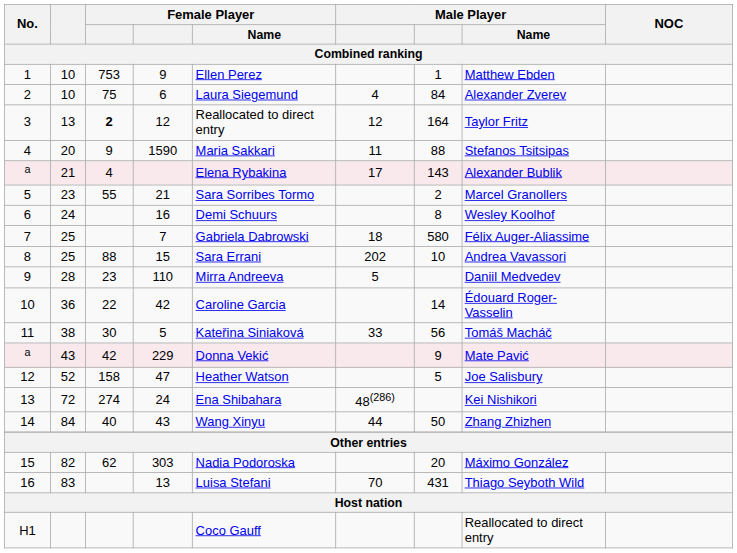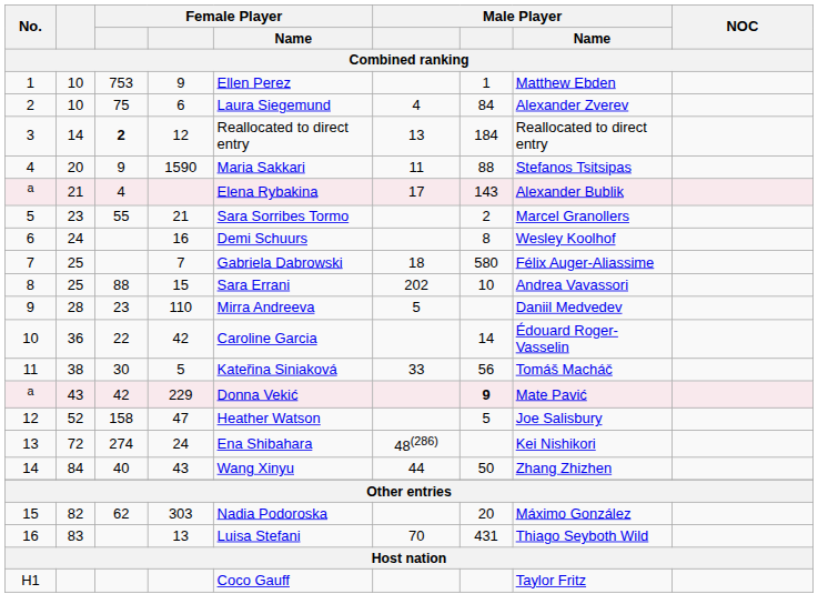 <table class="sortable wikitable nowrap" style="text-align:center;" width=900>
 <tr>
 <th rowspan="2">No.</th>
 <th rowspan="2"></th>
 <th colspan="3">Female Player</th>
 <th colspan="3">Male Player</th>
 <th width=150 rowspan="2">NOC</th>
 </tr>
 <tr style="font-size: 95%">
 <th></th>
 <th></th>
 <th width=170>Name</th>
 <th></th>
 <th></th>
 <th width=170>Name</th>
 </tr>
 <tr style="font-size: 95%">
 <th colspan="9">Combined ranking</th>
 </tr>
 <tr>
 <td>1</td>
 <td>10</td>
 <td>753</td>
 <td>9</td>
 <td align="left"><a href='#'>Ellen Perez</a></td>
 <td></td>
 <td>1</td>
 <td align="left"><a href='#'>Matthew Ebden</a></td>
 <td align="left"></td>
 </tr>
 <tr>
 <td>2</td>
 <td>10</td>
 <td>75</td>
 <td>6</td>
 <td align=left><a href='#'>Laura Siegemund</a></td>
 <td>4</td>
 <td>84</td>
 <td align=left><a href='#'>Alexander Zverev</a></td>
 <td align="left"></td>
 </tr>
 <tr>
 <td>3</td>
-<td>13</td>
+<td>14</td>
 <td><strong>2</strong></td>
 <td>12</td>
 <td align=left>Reallocated to direct entry</td>
-<td>12</td>
-<td>164</td>
-<td align="left"><a href='#'>Taylor Fritz</a></td>
+<td>13</td>
+<td>184</td>
+<td align=left>Reallocated to direct entry</td>
 <td align="left"></td>
 </tr>
 <tr>
 <td>4</td>
 <td>20</td>
 <td>9</td>
 <td>1590</td>
 <td align=left><a href='#'>Maria Sakkari</a></td>
 <td>11</td>
 <td>88</td>
 <td align="left"><a href='#'>Stefanos Tsitsipas</a></td>
 <td align="left"></td>
 </tr>
 <tr bgcolor=#F9E9ED>
 <td><sup>a</sup></td>
 <td>21</td>
 <td>4</td>
 <td></td>
 <td align=left><a href='#'>Elena Rybakina</a></td>
 <td>17</td>
 <td>143</td>
 <td align=left><a href='#'>Alexander Bublik</a></td>
 <td align="left"></td>
 </tr>
 <tr>
 <td>5</td>
 <td>23</td>
 <td>55</td>
 <td>21</td>
 <td align=left><a href='#'>Sara Sorribes Tormo</a></td>
 <td></td>
 <td>2</td>
 <td align=left><a href='#'>Marcel Granollers</a></td>
 <td align="left"></td>
 </tr>
 <tr>
 <td>6</td>
 <td>24</td>
 <td></td>
 <td>16</td>
 <td align=left><a href='#'>Demi Schuurs</a></td>
 <td></td>
 <td>8</td>
 <td align=left><a href='#'>Wesley Koolhof</a></td>
 <td align="left"></td>
 </tr>
 <tr>
 <td>7</td>
 <td>25</td>
 <td></td>
 <td>7</td>
 <td align=left><a href='#'>Gabriela Dabrowski</a></td>
 <td>18</td>
 <td>580</td>
 <td align=left><a href='#'>Félix Auger-Aliassime</a></td>
 <td align="left"></td>
 </tr>
 <tr>
 <td>8</td>
 <td>25</td>
 <td>88</td>
 <td>15</td>
 <td align=left><a href='#'>Sara Errani</a></td>
 <td>202</td>
 <td>10</td>
 <td align=left><a href='#'>Andrea Vavassori</a></td>
 <td align="left"></td>
 </tr>
 <tr>
 <td>9</td>
 <td>28</td>
 <td>23</td>
 <td>110</td>
 <td align=left><a href='#'>Mirra Andreeva</a></td>
 <td>5</td>
 <td></td>
 <td align=left><a href='#'>Daniil Medvedev</a></td>
 <td align="left"></td>
 </tr>
 <tr>
 <td>10</td>
 <td>36</td>
 <td>22</td>
 <td>42</td>
 <td align=left><a href='#'>Caroline Garcia</a></td>
 <td></td>
 <td>14</td>
 <td align="left"><a href='#'>Édouard Roger-Vasselin</a></td>
 <td align="left"></td>
 </tr>
 <tr>
 <td>11</td>
 <td>38</td>
 <td>30</td>
 <td>5</td>
 <td align=left><a href='#'>Kateřina Siniaková</a></td>
 <td>33</td>
 <td>56</td>
 <td align=left><a href='#'>Tomáš Macháč</a></td>
 <td align="left"></td>
 </tr>
 <tr bgcolor=#F9E9ED>
 <td><sup>a</sup></td>
 <td>43</td>
 <td>42</td>
 <td>229</td>
 <td align=left><a href='#'>Donna Vekić</a></td>
 <td></td>
-<td>9</td>
+<td><strong>9</strong></td>
 <td align=left><a href='#'>Mate Pavić</a></td>
 <td align="left"></td>
 </tr>
 <tr>
 <td>12</td>
 <td>52</td>
 <td>158</td>
 <td>47</td>
 <td align="left"><a href='#'>Heather Watson</a></td>
 <td></td>
 <td>5</td>
 <td align=left><a href='#'>Joe Salisbury</a></td>
 <td align="left"></td>
 </tr>
 <tr>
 <td>13</td>
 <td>72</td>
 <td>274</td>
 <td>24</td>
 <td align="left"><a href='#'>Ena Shibahara</a></td>
 <td>48<sup>(286)</sup></td>
 <td></td>
 <td align="left"><a href='#'>Kei Nishikori</a></td>
 <td align="left"></td>
 </tr>
 <tr>
 <td>14</td>
 <td>84</td>
 <td>40</td>
 <td>43</td>
 <td align="left"><a href='#'>Wang Xinyu</a></td>
 <td>44</td>
 <td>50</td>
 <td align="left"><a href='#'>Zhang Zhizhen</a></td>
 <td align="left"></td>
 </tr>
 <tr>
 </tr>
 <tr class="sortbottom" style="font-size: 95%">
 <th colspan="9">Other entries</th>
 </tr>
 <tr>
 <td>15</td>
 <td>82</td>
 <td>62</td>
 <td>303</td>
 <td align="left"><a href='#'>Nadia Podoroska</a></td>
 <td></td>
 <td>20</td>
 <td align="left"><a href='#'>Máximo González</a></td>
 <td align="left"></td>
 </tr>
 <tr>
 <td>16</td>
 <td>83</td>
 <td></td>
 <td>13</td>
 <td align="left"><a href='#'>Luisa Stefani</a></td>
 <td>70</td>
 <td>431</td>
 <td align="left"><a href='#'>Thiago Seyboth Wild</a></td>
 <td align="left"></td>
 </tr>
 <tr class="sortbottom" style="font-size: 95%">
 <th colspan="9">Host nation</th>
 </tr>
 <tr>
 <td>H1</td>
 <td></td>
 <td></td>
 <td></td>
 <td align="left"><a href='#'>Coco Gauff</a></td>
 <td></td>
 <td></td>
-<td align=left>Reallocated to direct entry</td>
+<td align="left"><a href='#'>Taylor Fritz</a></td>
 <td align="left"></td>
 </tr>
 </table>
